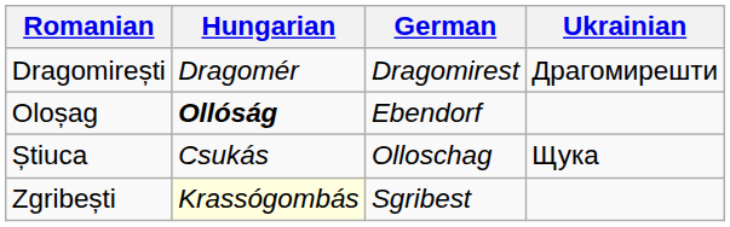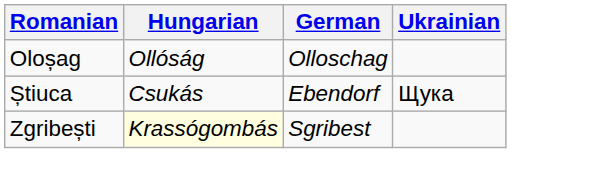 <table class="wikitable">
 <tr>
 <th><a href='#'>Romanian</a></th>
 <th><a href='#'>Hungarian</a></th>
 <th><a href='#'>German</a></th>
 <th><a href='#'>Ukrainian</a></th>
 </tr>
 <tr>
-<td>Dragomirești</td>
-<td><em>Dragomér</em></td>
-<td><em>Dragomirest</em></td>
-<td>Драгомирешти</td>
-</tr>
-<tr>
 <td>Oloșag</td>
-<td><strong><em>Ollóság</em></strong></td>
-<td><em>Ebendorf</em></td>
+<td><em>Ollóság</em></td>
+<td><em>Olloschag</em></td>
 <td></td>
 </tr>
 <tr>
 <td>Știuca</td>
 <td><em>Csukás</em></td>
-<td><em>Olloschag</em></td>
+<td><em>Ebendorf</em></td>
 <td>Щука</td>
 </tr>
 <tr>
 <td>Zgribești</td>
 <td style="background: lightyellow;"><em>Krassógombás</em></td>
 <td><em>Sgribest</em></td>
 <td></td>
 </tr>
 </table>
